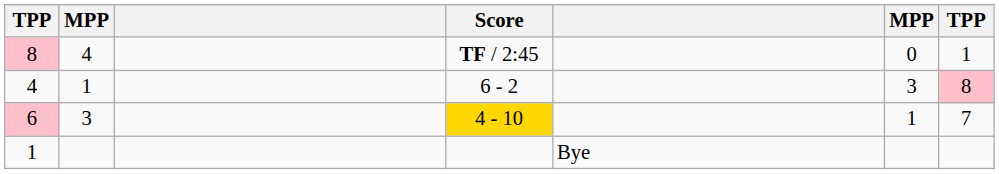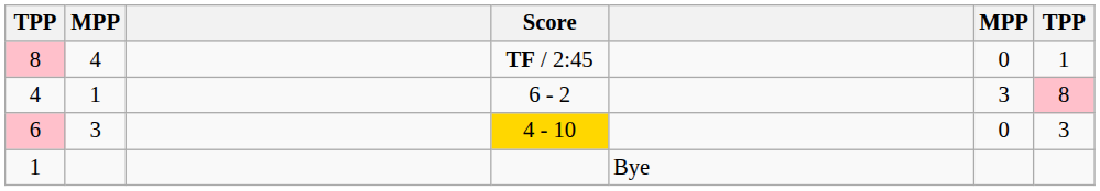 <table class="wikitable" style="text-align: center;" |>
 <tr>
 <th width="35">TPP</th>
 <th width="35">MPP</th>
 <th width="250"></th>
 <th width="75">Score</th>
 <th width="250"></th>
 <th width="35">MPP</th>
 <th width="35">TPP</th>
 </tr>
 <tr>
 <td bgcolor=pink>8</td>
 <td>4</td>
 <td style="text-align:left;"></td>
 <td><strong>TF</strong> / 2:45</td>
 <td style="text-align:left;"><strong></strong></td>
 <td>0</td>
 <td>1</td>
 </tr>
 <tr>
 <td>4</td>
 <td>1</td>
 <td style="text-align:left;"><strong></strong></td>
 <td>6 - 2</td>
 <td style="text-align:left;"></td>
 <td>3</td>
 <td bgcolor=pink>8</td>
 </tr>
 <tr>
 <td bgcolor=pink>6</td>
 <td>3</td>
 <td style="text-align:left;"></td>
 <td style="background: gold;">4 - 10</td>
 <td style="text-align:left;"><strong></strong></td>
-<td>1</td>
-<td>7</td>
+<td>0</td>
+<td>3</td>
 </tr>
 <tr>
 <td>1</td>
 <td></td>
 <td style="text-align:left;"><strong></strong></td>
 <td></td>
 <td style="text-align:left;">Bye</td>
 <td></td>
 <td></td>
 </tr>
 </table>
